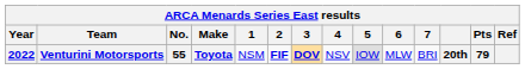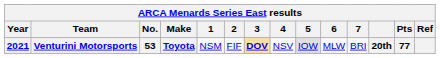 <table class="wikitable" style="text-align:center; font-size:75%">
 <tr>
 <th colspan="19"><a href='#'>ARCA Menards Series East</a> results</th>
 </tr>
 <tr>
 <th>Year</th>
 <th>Team</th>
 <th>No.</th>
 <th>Make</th>
 <th>1</th>
 <th>2</th>
 <th>3</th>
 <th>4</th>
 <th>5</th>
 <th>6</th>
 <th>7</th>
 <th></th>
 <th>Pts</th>
 <th>Ref</th>
 </tr>
 <tr>
-<th><a href='#'>2022</a></th>
+<th><a href='#'>2021</a></th>
 <th><a href='#'>Venturini Motorsports</a></th>
-<th>55</th>
+<th>53</th>
 <th><a href='#'>Toyota</a></th>
 <td><a href='#'>NSM</a></td>
-<td><strong><a href='#'>FIF</a></strong></td>
+<td><a href='#'>FIF</a></td>
 <td style="background:#FFDF9F;"><strong><a href='#'>DOV</a><br></strong></td>
 <td><a href='#'>NSV</a></td>
 <td style="background:#DFDFDF;"><a href='#'>IOW</a><br></td>
 <td><a href='#'>MLW</a></td>
 <td><a href='#'>BRI</a></td>
 <th>20th</th>
-<th>79</th>
+<th>77</th>
 <th></th>
 </tr>
 </table>
